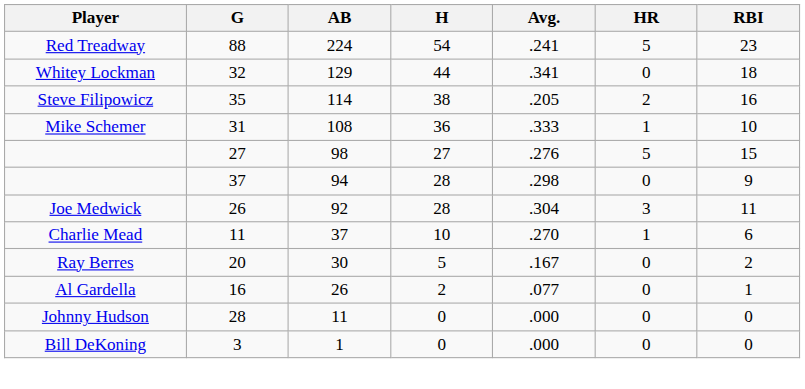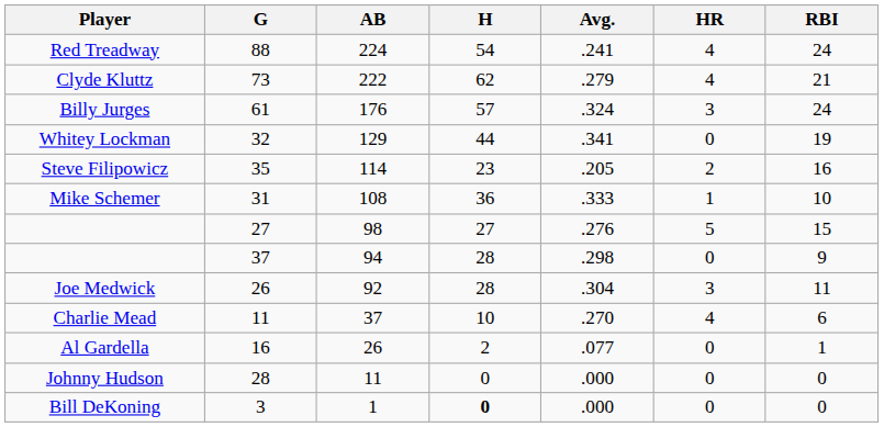 <table class="wikitable sortable">
 <tr>
 <th bgcolor="#DDDDFF" width="16%">Player</th>
 <th bgcolor="#DDDDFF" width="9%">G</th>
 <th bgcolor="#DDDDFF" width="9%">AB</th>
 <th bgcolor="#DDDDFF" width="9%">H</th>
 <th bgcolor="#DDDDFF" width="9%">Avg.</th>
 <th bgcolor="#DDDDFF" width="9%">HR</th>
 <th bgcolor="#DDDDFF" width="9%">RBI</th>
 </tr>
 <tr align="center">
 <td><a href='#'>Red Treadway</a></td>
 <td>88</td>
 <td>224</td>
 <td>54</td>
 <td>.241</td>
-<td>5</td>
-<td>23</td>
+<td>4</td>
+<td>24</td>
+</tr>
+<tr align="center">
+<td><a href='#'>Clyde Kluttz</a></td>
+<td>73</td>
+<td>222</td>
+<td>62</td>
+<td>.279</td>
+<td>4</td>
+<td>21</td>
+</tr>
+<tr align="center">
+<td><a href='#'>Billy Jurges</a></td>
+<td>61</td>
+<td>176</td>
+<td>57</td>
+<td>.324</td>
+<td>3</td>
+<td>24</td>
 </tr>
 <tr align="center">
 <td><a href='#'>Whitey Lockman</a></td>
 <td>32</td>
 <td>129</td>
 <td>44</td>
 <td>.341</td>
 <td>0</td>
-<td>18</td>
+<td>19</td>
 </tr>
 <tr align="center">
 <td><a href='#'>Steve Filipowicz</a></td>
 <td>35</td>
 <td>114</td>
-<td>38</td>
+<td>23</td>
 <td>.205</td>
 <td>2</td>
 <td>16</td>
 </tr>
 <tr align="center">
 <td><a href='#'>Mike Schemer</a></td>
 <td>31</td>
 <td>108</td>
 <td>36</td>
 <td>.333</td>
 <td>1</td>
 <td>10</td>
 </tr>
 <tr align="center">
 <td></td>
 <td>27</td>
 <td>98</td>
 <td>27</td>
 <td>.276</td>
 <td>5</td>
 <td>15</td>
 </tr>
 <tr align="center">
 <td></td>
 <td>37</td>
 <td>94</td>
 <td>28</td>
 <td>.298</td>
 <td>0</td>
 <td>9</td>
 </tr>
 <tr align="center">
 <td><a href='#'>Joe Medwick</a></td>
 <td>26</td>
 <td>92</td>
 <td>28</td>
 <td>.304</td>
 <td>3</td>
 <td>11</td>
 </tr>
 <tr align="center">
 <td><a href='#'>Charlie Mead</a></td>
 <td>11</td>
 <td>37</td>
 <td>10</td>
 <td>.270</td>
-<td>1</td>
+<td>4</td>
 <td>6</td>
-</tr>
-<tr align="center">
-<td><a href='#'>Ray Berres</a></td>
-<td>20</td>
-<td>30</td>
-<td>5</td>
-<td>.167</td>
-<td>0</td>
-<td>2</td>
 </tr>
 <tr align="center">
 <td><a href='#'>Al Gardella</a></td>
 <td>16</td>
 <td>26</td>
 <td>2</td>
 <td>.077</td>
 <td>0</td>
 <td>1</td>
 </tr>
 <tr align="center">
 <td><a href='#'>Johnny Hudson</a></td>
 <td>28</td>
 <td>11</td>
 <td>0</td>
 <td>.000</td>
 <td>0</td>
 <td>0</td>
 </tr>
 <tr align="center">
 <td><a href='#'>Bill DeKoning</a></td>
 <td>3</td>
 <td>1</td>
-<td>0</td>
+<td><strong>0</strong></td>
 <td>.000</td>
 <td>0</td>
 <td>0</td>
 </tr>
 </table>
